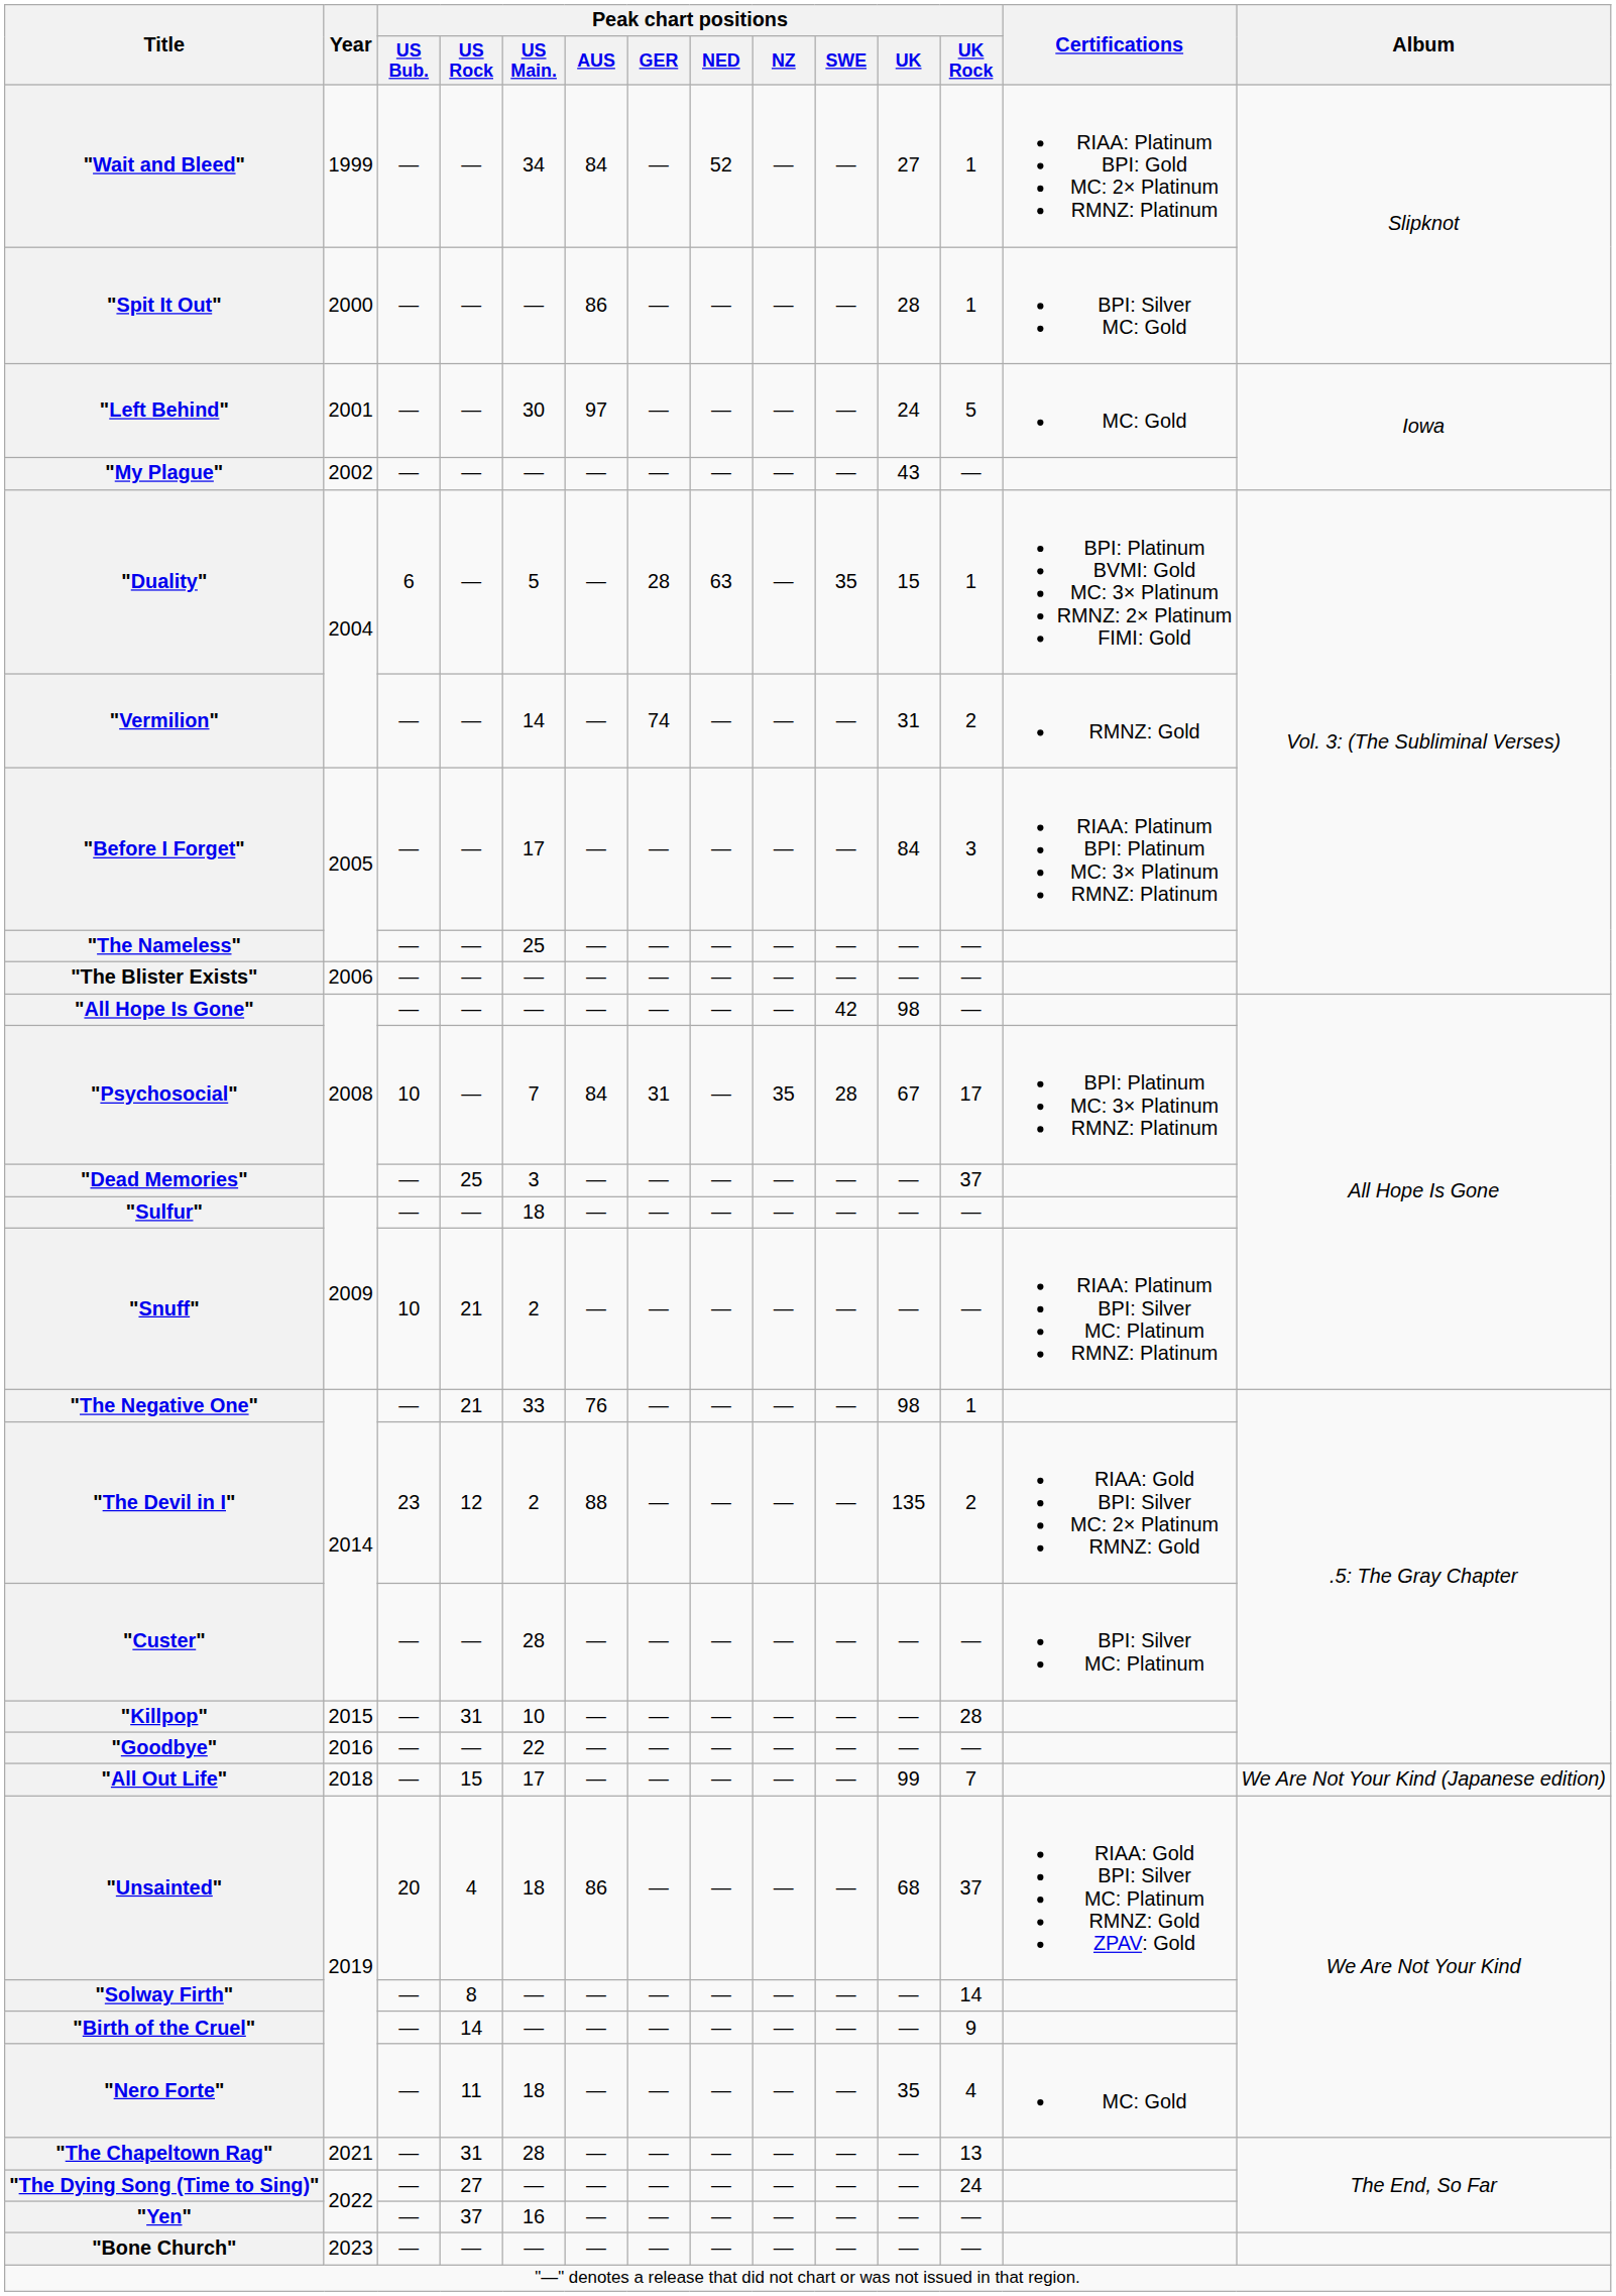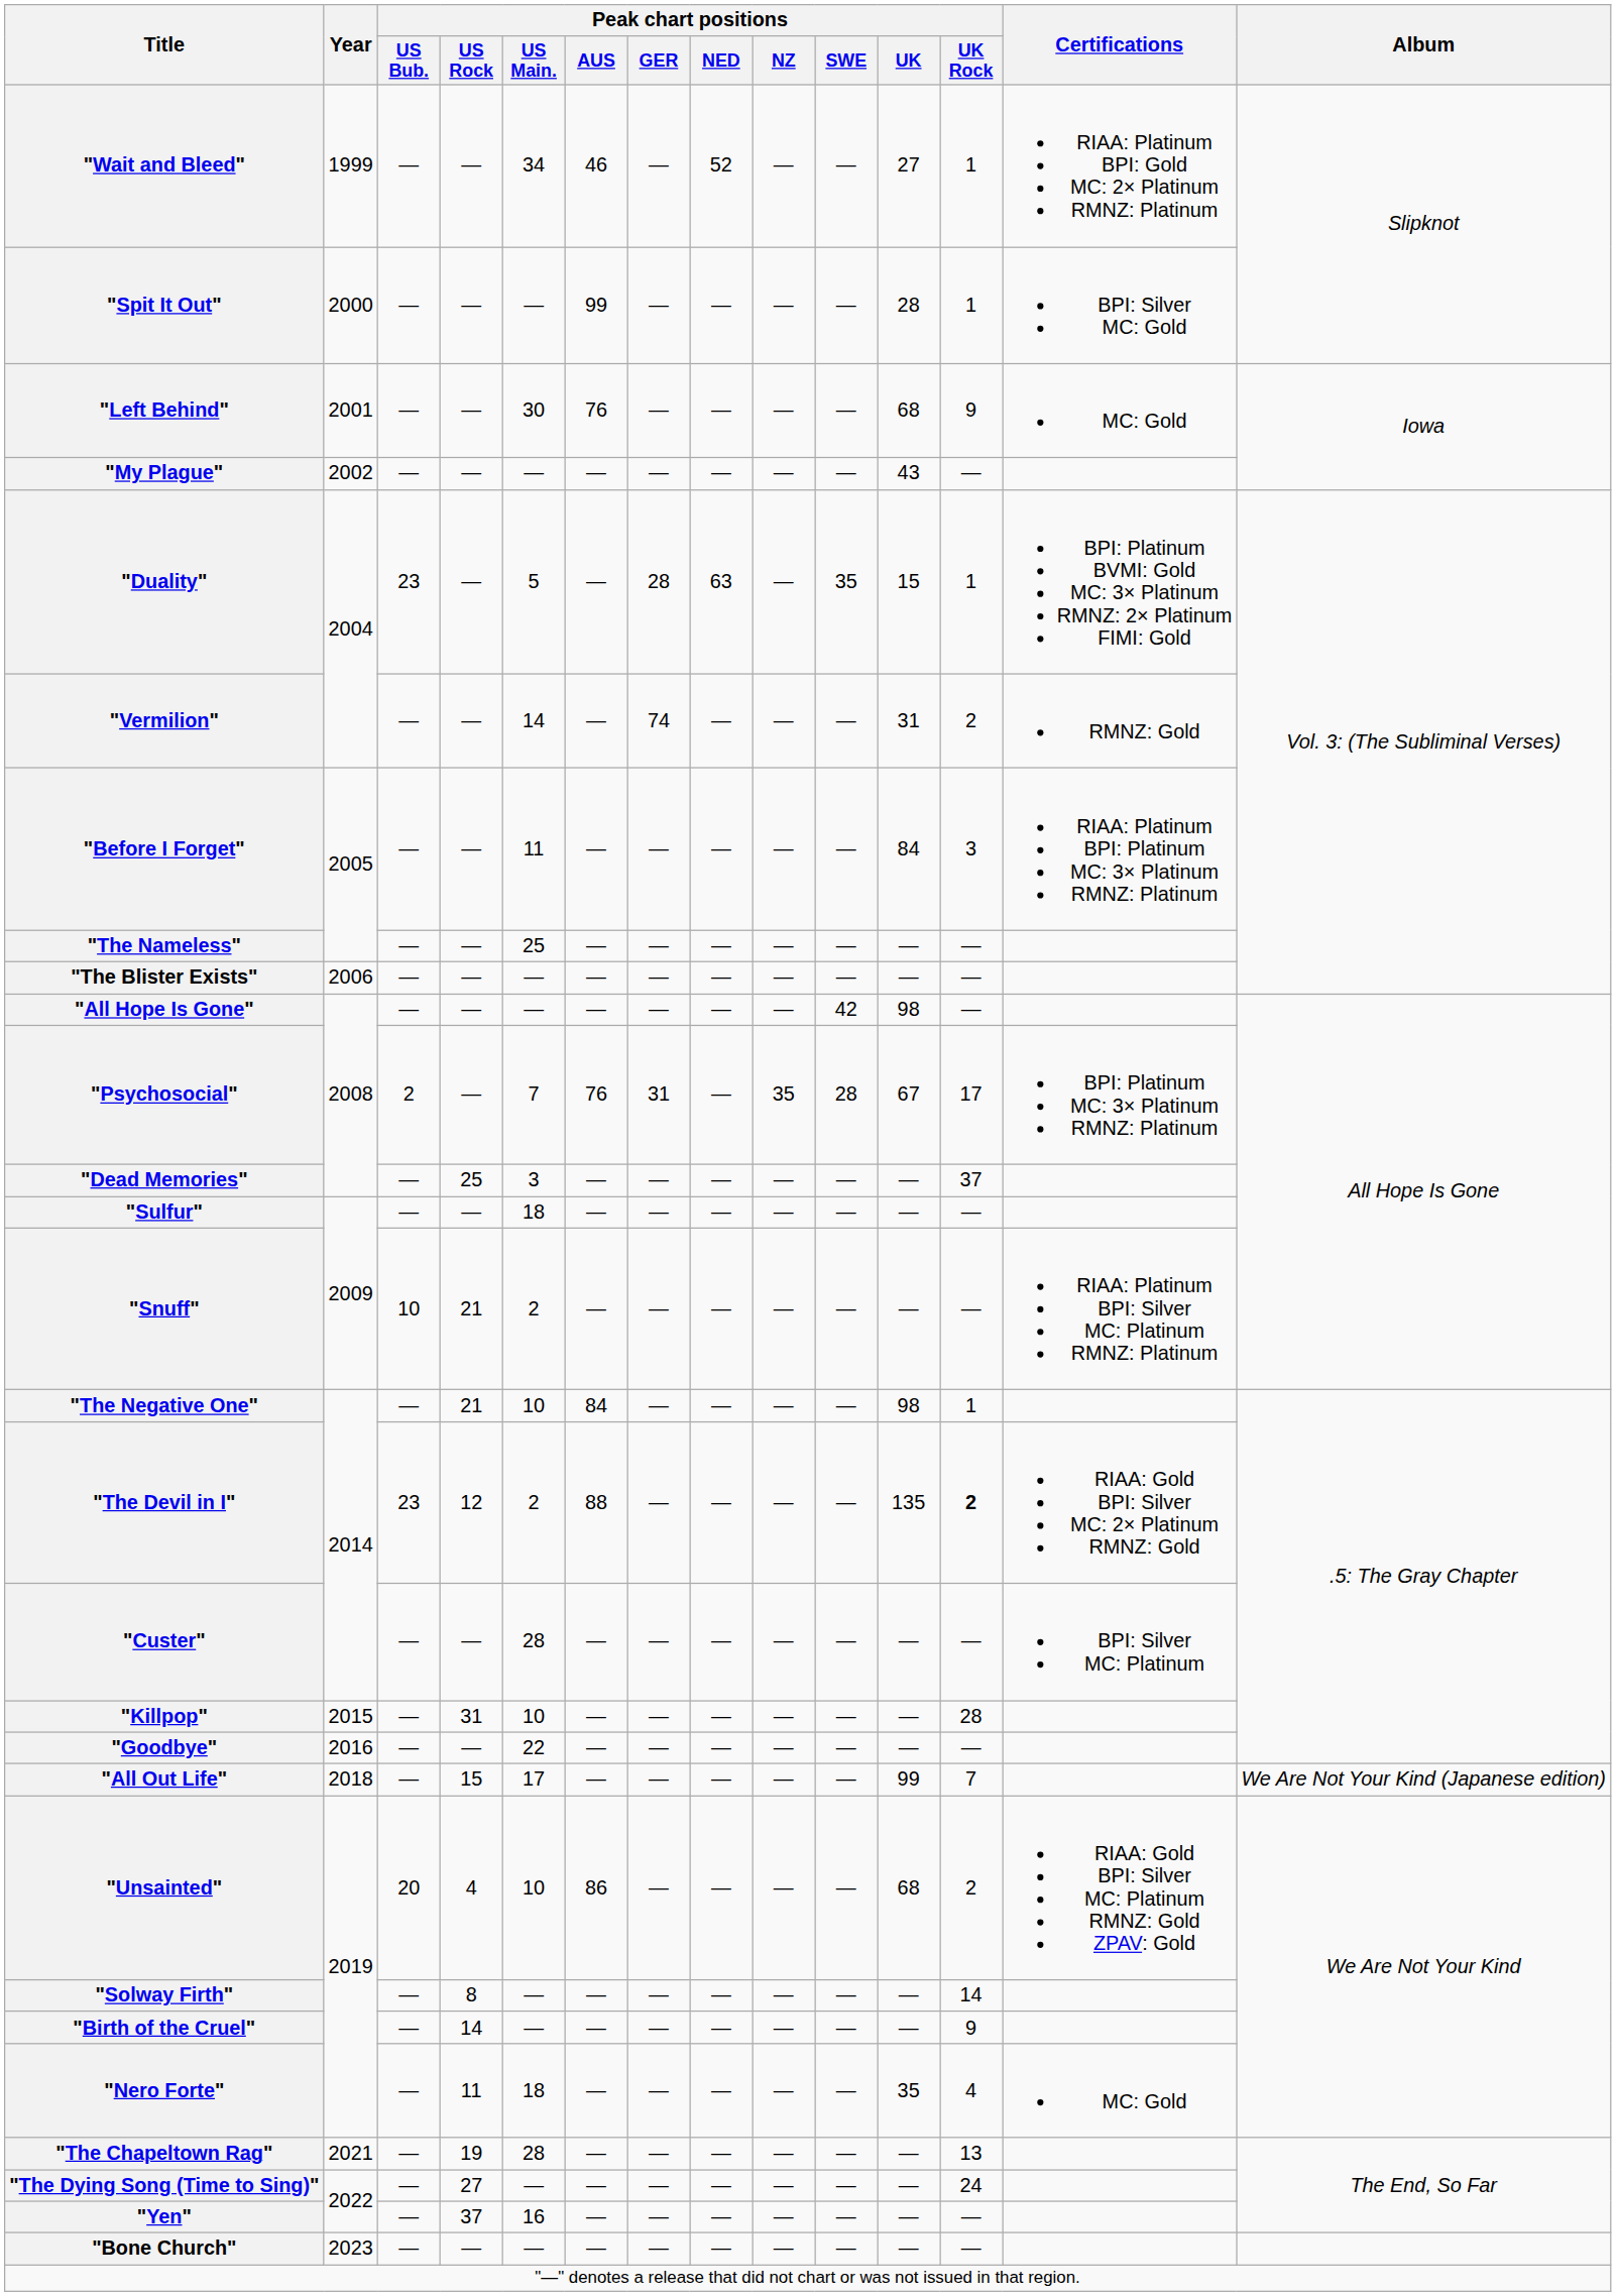 <table class="wikitable plainrowheaders" style="text-align:center;">
 <tr>
 <th scope="col" rowspan="2">Title</th>
 <th scope="col" rowspan="2">Year</th>
 <th scope="col" colspan="10">Peak chart positions</th>
 <th scope="col" rowspan="2"><a href='#'>Certifications</a></th>
 <th scope="col" rowspan="2">Album</th>
 </tr>
 <tr>
 <th scope="col" style="width:3em;font-size:90%;"><a href='#'>US<br>Bub.</a><br></th>
 <th scope="col" style="width:3em;font-size:90%;"><a href='#'>US<br>Rock</a><br></th>
 <th scope="col" style="width:3em;font-size:90%;"><a href='#'>US<br>Main.</a><br></th>
 <th scope="col" style="width:3em;font-size:90%;"><a href='#'>AUS</a><br></th>
 <th scope="col" style="width:3em;font-size:90%;"><a href='#'>GER</a><br></th>
 <th scope="col" style="width:3em;font-size:90%;"><a href='#'>NED</a><br></th>
 <th scope="col" style="width:3em;font-size:90%;"><a href='#'>NZ</a><br></th>
 <th scope="col" style="width:3em;font-size:90%;"><a href='#'>SWE</a><br></th>
 <th scope="col" style="width:3em;font-size:90%;"><a href='#'>UK</a><br></th>
 <th scope="col" style="width:3em;font-size:90%;"><a href='#'>UK<br>Rock</a><br></th>
 </tr>
 <tr>
 <th scope="row">"<a href='#'>Wait and Bleed</a>"</th>
 <td>1999</td>
 <td>—</td>
 <td>—</td>
 <td>34</td>
-<td>84</td>
+<td>46</td>
 <td>—</td>
 <td>52</td>
 <td>—</td>
 <td>—</td>
 <td>27</td>
 <td>1</td>
 <td><br><ul><li>RIAA: Platinum</li><li>BPI: Gold</li><li>MC: 2× Platinum</li><li>RMNZ: Platinum</li></ul></td>
 <td rowspan="2"><em>Slipknot</em></td>
 </tr>
 <tr>
 <th scope="row">"<a href='#'>Spit It Out</a>"</th>
 <td>2000</td>
 <td>—</td>
 <td>—</td>
 <td>—</td>
-<td>86</td>
+<td>99</td>
 <td>—</td>
 <td>—</td>
 <td>—</td>
 <td>—</td>
 <td>28</td>
 <td>1</td>
 <td><br><ul><li>BPI: Silver</li><li>MC: Gold</li></ul></td>
 </tr>
 <tr>
 <th scope="row">"<a href='#'>Left Behind</a>"</th>
 <td>2001</td>
 <td>—</td>
 <td>—</td>
 <td>30</td>
-<td>97</td>
+<td>76</td>
 <td>—</td>
 <td>—</td>
 <td>—</td>
 <td>—</td>
-<td>24</td>
-<td>5</td>
+<td>68</td>
+<td>9</td>
 <td><br><ul><li>MC: Gold</li></ul></td>
 <td rowspan="2"><em>Iowa</em></td>
 </tr>
 <tr>
 <th scope="row">"<a href='#'>My Plague</a>"</th>
 <td>2002</td>
 <td>—</td>
 <td>—</td>
 <td>—</td>
 <td>—</td>
 <td>—</td>
 <td>—</td>
 <td>—</td>
 <td>—</td>
 <td>43</td>
 <td>—</td>
 <td></td>
 </tr>
 <tr>
 <th scope="row">"<a href='#'>Duality</a>"</th>
 <td rowspan="2">2004</td>
-<td>6</td>
+<td>23</td>
 <td>—</td>
 <td>5</td>
 <td>—</td>
 <td>28</td>
 <td>63</td>
 <td>—</td>
 <td>35</td>
 <td>15</td>
 <td>1</td>
 <td><br><ul><li>BPI: Platinum</li><li>BVMI: Gold</li><li>MC: 3× Platinum</li><li>RMNZ: 2× Platinum</li><li>FIMI: Gold</li></ul></td>
 <td rowspan="5"><em>Vol. 3: (The Subliminal Verses)</em></td>
 </tr>
 <tr>
 <th scope="row">"<a href='#'>Vermilion</a>"</th>
 <td>—</td>
 <td>—</td>
 <td>14</td>
 <td>—</td>
 <td>74</td>
 <td>—</td>
 <td>—</td>
 <td>—</td>
 <td>31</td>
 <td>2</td>
 <td><br><ul><li>RMNZ: Gold</li></ul></td>
 </tr>
 <tr>
 <th scope="row">"<a href='#'>Before I Forget</a>"</th>
 <td rowspan="2">2005</td>
 <td>—</td>
 <td>—</td>
-<td>17</td>
+<td>11</td>
 <td>—</td>
 <td>—</td>
 <td>—</td>
 <td>—</td>
 <td>—</td>
 <td>84</td>
 <td>3</td>
 <td><br><ul><li>RIAA: Platinum</li><li>BPI: Platinum</li><li>MC: 3× Platinum</li><li>RMNZ: Platinum</li></ul></td>
 </tr>
 <tr>
 <th scope="row">"<a href='#'>The Nameless</a>"</th>
 <td>—</td>
 <td>—</td>
 <td>25</td>
 <td>—</td>
 <td>—</td>
 <td>—</td>
 <td>—</td>
 <td>—</td>
 <td>—</td>
 <td>—</td>
 <td></td>
 </tr>
 <tr>
 <th scope="row">"The Blister Exists"</th>
 <td rowspan="1">2006</td>
 <td>—</td>
 <td>—</td>
 <td>—</td>
 <td>—</td>
 <td>—</td>
 <td>—</td>
 <td>—</td>
 <td>—</td>
 <td>—</td>
 <td>—</td>
 <td></td>
 </tr>
 <tr>
 <th scope="row">"<a href='#'>All Hope Is Gone</a>"</th>
 <td rowspan="3">2008</td>
 <td>—</td>
 <td>—</td>
 <td>—</td>
 <td>—</td>
 <td>—</td>
 <td>—</td>
 <td>—</td>
 <td>42</td>
 <td>98</td>
 <td>—</td>
 <td></td>
 <td rowspan="5"><em>All Hope Is Gone</em></td>
 </tr>
 <tr>
 <th scope="row">"<a href='#'>Psychosocial</a>"</th>
-<td>10</td>
+<td>2</td>
 <td>—</td>
 <td>7</td>
-<td>84</td>
+<td>76</td>
 <td>31</td>
 <td>—</td>
 <td>35</td>
 <td>28</td>
 <td>67</td>
 <td>17</td>
 <td><br><ul><li>BPI: Platinum</li><li>MC: 3× Platinum</li><li>RMNZ: Platinum</li></ul></td>
 </tr>
 <tr>
 <th scope="row">"<a href='#'>Dead Memories</a>"</th>
 <td>—</td>
 <td>25</td>
 <td>3</td>
 <td>—</td>
 <td>—</td>
 <td>—</td>
 <td>—</td>
 <td>—</td>
 <td>—</td>
 <td>37</td>
 <td> </td>
 </tr>
 <tr>
 <th scope="row">"<a href='#'>Sulfur</a>"</th>
 <td rowspan="2">2009</td>
 <td>—</td>
 <td>—</td>
 <td>18</td>
 <td>—</td>
 <td>—</td>
 <td>—</td>
 <td>—</td>
 <td>—</td>
 <td>—</td>
 <td>—</td>
 <td> </td>
 </tr>
 <tr>
 <th scope="row">"<a href='#'>Snuff</a>"</th>
 <td>10</td>
 <td>21</td>
 <td>2</td>
 <td>—</td>
 <td>—</td>
 <td>—</td>
 <td>—</td>
 <td>—</td>
 <td>—</td>
 <td>—</td>
 <td><br><ul><li>RIAA: Platinum</li><li>BPI: Silver</li><li>MC: Platinum</li><li>RMNZ: Platinum</li></ul></td>
 </tr>
 <tr>
 <th scope="row">"<a href='#'>The Negative One</a>"</th>
 <td rowspan="3">2014</td>
 <td>—</td>
 <td>21</td>
-<td>33</td>
-<td>76</td>
+<td>10</td>
+<td>84</td>
 <td>—</td>
 <td>—</td>
 <td>—</td>
 <td>—</td>
 <td>98</td>
 <td>1</td>
 <td> </td>
 <td rowspan="5"><em>.5: The Gray Chapter</em></td>
 </tr>
 <tr>
 <th scope="row">"<a href='#'>The Devil in I</a>"</th>
 <td>23</td>
 <td>12</td>
 <td>2</td>
 <td>88</td>
 <td>—</td>
 <td>—</td>
 <td>—</td>
 <td>—</td>
 <td>135</td>
-<td>2</td>
+<td><strong>2</strong></td>
 <td><br><ul><li>RIAA: Gold</li><li>BPI: Silver</li><li>MC: 2× Platinum</li><li>RMNZ: Gold</li></ul></td>
 </tr>
 <tr>
 <th scope="row">"<a href='#'>Custer</a>"</th>
 <td>—</td>
 <td>—</td>
 <td>28</td>
 <td>—</td>
 <td>—</td>
 <td>—</td>
 <td>—</td>
 <td>—</td>
 <td>—</td>
 <td>—</td>
 <td><br><ul><li>BPI: Silver</li><li>MC: Platinum</li></ul></td>
 </tr>
 <tr>
 <th scope="row">"<a href='#'>Killpop</a>"</th>
 <td>2015</td>
 <td>—</td>
 <td>31</td>
 <td>10</td>
 <td>—</td>
 <td>—</td>
 <td>—</td>
 <td>—</td>
 <td>—</td>
 <td>—</td>
 <td>28</td>
 <td> </td>
 </tr>
 <tr>
 <th scope="row">"<a href='#'>Goodbye</a>"</th>
 <td>2016</td>
 <td>—</td>
 <td>—</td>
 <td>22</td>
 <td>—</td>
 <td>—</td>
 <td>—</td>
 <td>—</td>
 <td>—</td>
 <td>—</td>
 <td>—</td>
 <td> </td>
 </tr>
 <tr>
 <th scope="row">"<a href='#'>All Out Life</a>"</th>
 <td>2018</td>
 <td>—</td>
 <td>15</td>
 <td>17</td>
 <td>—</td>
 <td>—</td>
 <td>—</td>
 <td>—</td>
 <td>—</td>
 <td>99</td>
 <td>7</td>
 <td> </td>
 <td><em>We Are Not Your Kind (Japanese edition)</em></td>
 </tr>
 <tr>
 <th scope="row">"<a href='#'>Unsainted</a>"</th>
 <td rowspan="4">2019</td>
 <td>20</td>
 <td>4</td>
-<td>18</td>
+<td>10</td>
 <td>86</td>
 <td>—</td>
 <td>—</td>
 <td>—</td>
 <td>—</td>
 <td>68</td>
-<td>37</td>
+<td>2</td>
 <td><br><ul><li>RIAA: Gold</li><li>BPI: Silver</li><li>MC: Platinum</li><li>RMNZ: Gold</li><li><a href='#'>ZPAV</a>: Gold</li></ul></td>
 <td rowspan="4"><em>We Are Not Your Kind</em></td>
 </tr>
 <tr>
 <th scope="row">"<a href='#'>Solway Firth</a>"</th>
 <td>—</td>
 <td>8</td>
 <td>—</td>
 <td>—</td>
 <td>—</td>
 <td>—</td>
 <td>—</td>
 <td>—</td>
 <td>—</td>
 <td>14</td>
 <td> </td>
 </tr>
 <tr>
 <th scope="row">"<a href='#'>Birth of the Cruel</a>"</th>
 <td>—</td>
 <td>14</td>
 <td>—</td>
 <td>—</td>
 <td>—</td>
 <td>—</td>
 <td>—</td>
 <td>—</td>
 <td>—</td>
 <td>9</td>
 <td> </td>
 </tr>
 <tr>
 <th scope="row">"<a href='#'>Nero Forte</a>"</th>
 <td>—</td>
 <td>11</td>
 <td>18</td>
 <td>—</td>
 <td>—</td>
 <td>—</td>
 <td>—</td>
 <td>—</td>
 <td>35</td>
 <td>4</td>
 <td><br><ul><li>MC: Gold</li></ul></td>
 </tr>
 <tr>
 <th scope="row">"<a href='#'>The Chapeltown Rag</a>"</th>
 <td>2021</td>
 <td>—</td>
-<td>31</td>
+<td>19</td>
 <td>28</td>
 <td>—</td>
 <td>—</td>
 <td>—</td>
 <td>—</td>
 <td>—</td>
 <td>—</td>
 <td>13</td>
 <td> </td>
 <td rowspan="3"><em>The End, So Far</em></td>
 </tr>
 <tr>
 <th scope="row">"<a href='#'>The Dying Song (Time to Sing)</a>"</th>
 <td rowspan="2">2022</td>
 <td>—</td>
 <td>27</td>
 <td>—</td>
 <td>—</td>
 <td>—</td>
 <td>—</td>
 <td>—</td>
 <td>—</td>
 <td>—</td>
 <td>24</td>
 <td></td>
 </tr>
 <tr>
 <th scope="row">"<a href='#'>Yen</a>"</th>
 <td>—</td>
 <td>37</td>
 <td>16</td>
 <td>—</td>
 <td>—</td>
 <td>—</td>
 <td>—</td>
 <td>—</td>
 <td>—</td>
 <td>—</td>
 <td></td>
 </tr>
 <tr>
 <th scope="row">"Bone Church"</th>
 <td>2023</td>
 <td>—</td>
 <td>—</td>
 <td>—</td>
 <td>—</td>
 <td>—</td>
 <td>—</td>
 <td>—</td>
 <td>—</td>
 <td>—</td>
 <td>—</td>
 <td></td>
 <td></td>
 </tr>
 <tr>
 <td colspan="14" style="font-size: 85%">"—" denotes a release that did not chart or was not issued in that region.</td>
 </tr>
 </table>
